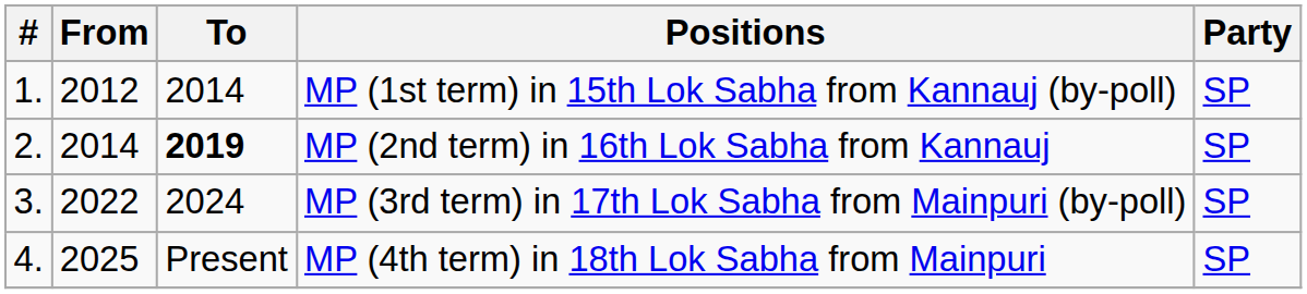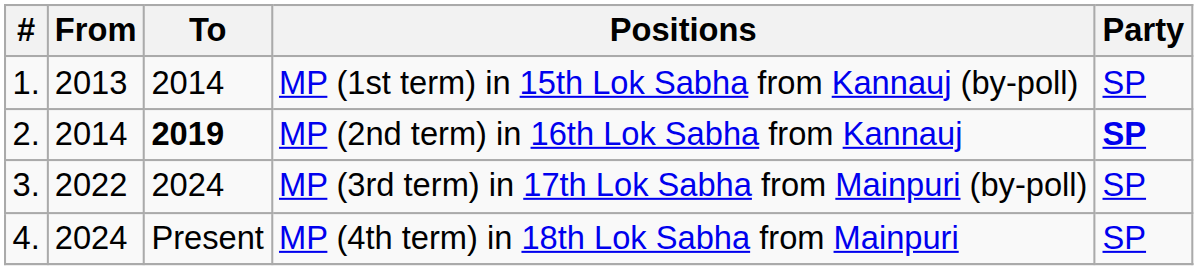 <table class="wikitable">
 <tr>
 <th>#</th>
 <th>From</th>
 <th>To</th>
 <th>Positions</th>
 <th>Party</th>
 </tr>
 <tr>
 <td>1.</td>
-<td>2012</td>
+<td>2013</td>
 <td>2014</td>
 <td><a href='#'>MP</a> (1st term) in <a href='#'>15th Lok Sabha</a> from <a href='#'>Kannauj</a> (by-poll)</td>
 <td><a href='#'>SP</a></td>
 </tr>
 <tr>
 <td>2.</td>
 <td>2014</td>
 <td><strong>2019</strong></td>
 <td><a href='#'>MP</a> (2nd term) in <a href='#'>16th Lok Sabha</a> from <a href='#'>Kannauj</a></td>
-<td><a href='#'>SP</a></td>
+<td><strong><a href='#'>SP</a></strong></td>
 </tr>
 <tr>
 <td>3.</td>
 <td>2022</td>
 <td>2024</td>
 <td><a href='#'>MP</a> (3rd term) in <a href='#'>17th Lok Sabha</a> from <a href='#'>Mainpuri</a> (by-poll)</td>
 <td><a href='#'>SP</a></td>
 </tr>
 <tr>
 <td>4.</td>
-<td>2025</td>
+<td>2024</td>
 <td>Present</td>
 <td><a href='#'>MP</a> (4th term) in <a href='#'>18th Lok Sabha</a> from <a href='#'>Mainpuri</a></td>
 <td><a href='#'>SP</a></td>
 </tr>
 <tr>
 </tr>
 </table>
